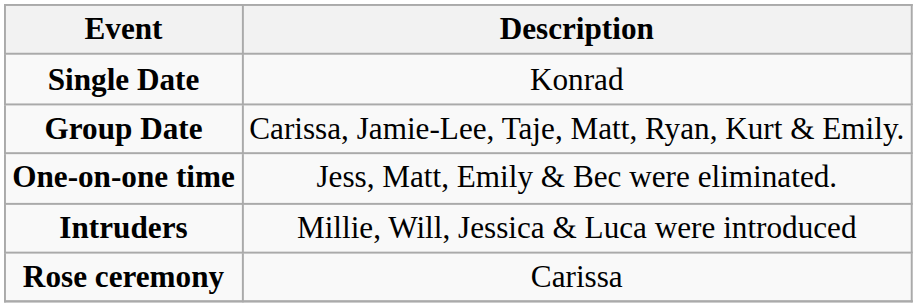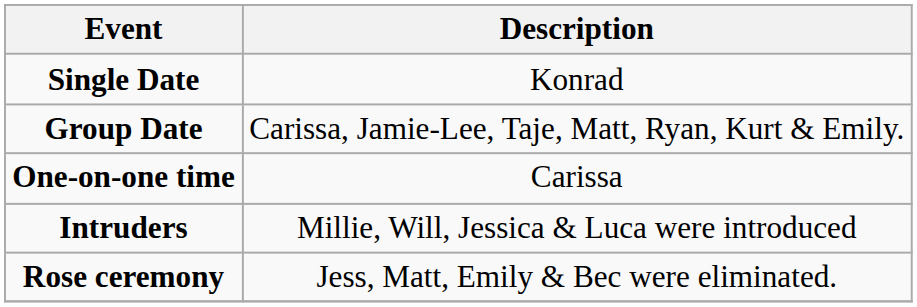 <table class="wikitable sortable" style="text-align:center;">
 <tr>
 <th>Event</th>
 <th>Description</th>
 </tr>
 <tr>
 <td><strong>Single Date</strong></td>
 <td>Konrad</td>
 </tr>
 <tr>
 <td><strong>Group Date</strong></td>
 <td>Carissa, Jamie-Lee, Taje, Matt, Ryan, Kurt & Emily.</td>
 </tr>
 <tr>
 <td><strong>One-on-one time</strong></td>
-<td>Jess, Matt, Emily & Bec were eliminated.</td>
+<td>Carissa</td>
 </tr>
 <tr>
 <td><strong>Intruders</strong></td>
 <td>Millie, Will, Jessica & Luca were introduced</td>
 </tr>
 <tr>
 <td><strong>Rose ceremony</strong></td>
-<td>Carissa</td>
+<td>Jess, Matt, Emily & Bec were eliminated.</td>
 </tr>
 <tr>
 </tr>
 </table>
